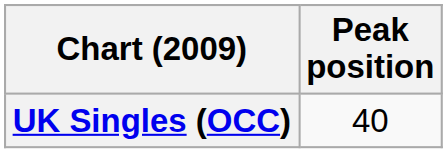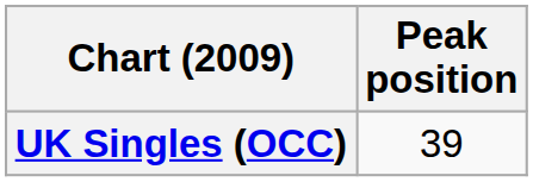 <table class="wikitable plainrowheaders">
 <tr>
 <th scope="col">Chart (2009)</th>
 <th scope="col">Peak<br>position</th>
 </tr>
 <tr>
 <th scope="row"><a href='#'>UK Singles</a> (<a href='#'>OCC</a>)</th>
-<td style="text-align:center;">40</td>
+<td style="text-align:center;">39</td>
 </tr>
 </table>
